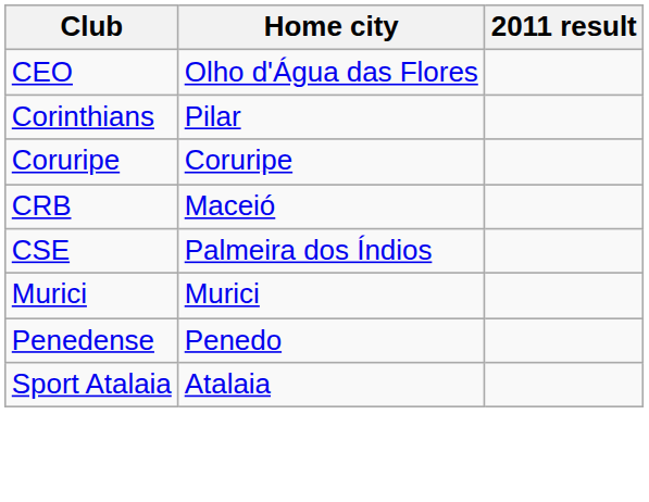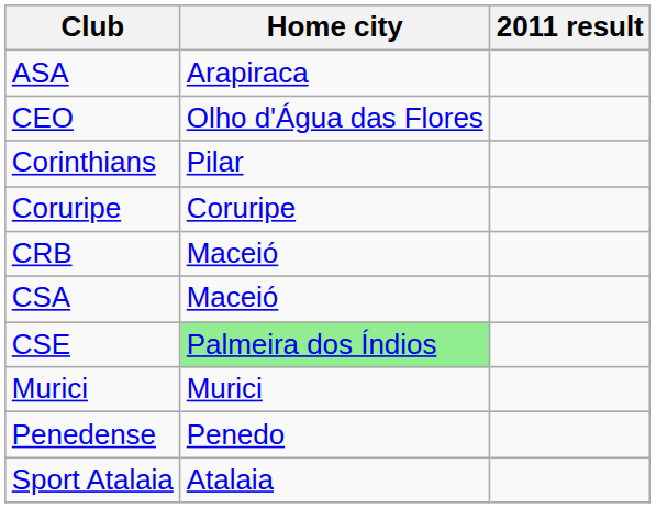 <table class="wikitable sortable">
 <tr>
 <th>Club</th>
 <th>Home city</th>
 <th>2011 result</th>
+</tr>
+<tr>
+<td><a href='#'>ASA</a></td>
+<td><a href='#'>Arapiraca</a></td>
+<td></td>
 </tr>
 <tr>
 <td><a href='#'>CEO</a></td>
 <td><a href='#'>Olho d'Água das Flores</a></td>
 <td></td>
 </tr>
 <tr>
 <td><a href='#'>Corinthians</a></td>
 <td><a href='#'>Pilar</a></td>
 <td></td>
 </tr>
 <tr>
 <td><a href='#'>Coruripe</a></td>
 <td><a href='#'>Coruripe</a></td>
 <td></td>
 </tr>
 <tr>
 <td><a href='#'>CRB</a></td>
 <td><a href='#'>Maceió</a></td>
 <td></td>
 </tr>
 <tr>
+<td><a href='#'>CSA</a></td>
+<td><a href='#'>Maceió</a></td>
+<td></td>
+</tr>
+<tr>
 <td><a href='#'>CSE</a></td>
-<td><a href='#'>Palmeira dos Índios</a></td>
+<td style="background: lightgreen;"><a href='#'>Palmeira dos Índios</a></td>
 <td></td>
 </tr>
 <tr>
 <td><a href='#'>Murici</a></td>
 <td><a href='#'>Murici</a></td>
 <td></td>
 </tr>
 <tr>
 <td><a href='#'>Penedense</a></td>
 <td><a href='#'>Penedo</a></td>
 <td></td>
 </tr>
 <tr>
 <td><a href='#'>Sport Atalaia</a></td>
 <td><a href='#'>Atalaia</a></td>
 <td></td>
 </tr>
 </table>
